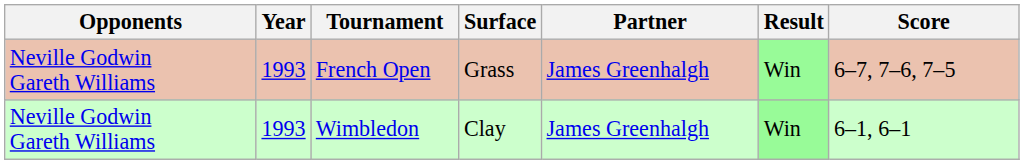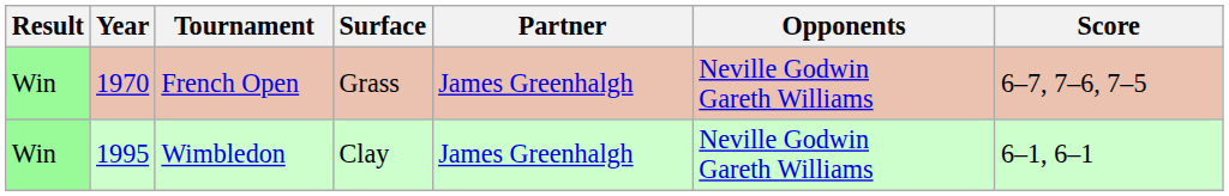 <table class="sortable wikitable">
 <tr>
-<th style="width:175px;">Opponents</th>
+<th style="width:40px;">Result</th>
 <th style="width:30px;">Year</th>
 <th style="width:100px;">Tournament</th>
 <th style="width:50px;">Surface</th>
 <th style="width:150px;">Partner</th>
-<th style="width:40px;">Result</th>
+<th style="width:175px;">Opponents</th>
 <th style="width:130px;" class="unsortable">Score</th>
 </tr>
 <tr style="background:#ebc2af;">
-<td> <a href='#'>Neville Godwin</a> <br>  <a href='#'>Gareth Williams</a></td>
-<td><a href='#'>1993</a></td>
+<td style="background:#98fb98;">Win</td>
+<td><a href='#'>1970</a></td>
 <td><a href='#'>French Open</a></td>
 <td>Grass</td>
 <td> <a href='#'>James Greenhalgh</a></td>
-<td style="background:#98fb98;">Win</td>
+<td> <a href='#'>Neville Godwin</a> <br>  <a href='#'>Gareth Williams</a></td>
 <td>6–7, 7–6, 7–5</td>
 </tr>
 <tr style="background:#ccffcc;">
-<td> <a href='#'>Neville Godwin</a> <br>  <a href='#'>Gareth Williams</a></td>
-<td><a href='#'>1993</a></td>
+<td style="background:#98fb98;">Win</td>
+<td><a href='#'>1995</a></td>
 <td><a href='#'>Wimbledon</a></td>
 <td>Clay</td>
 <td> <a href='#'>James Greenhalgh</a></td>
-<td style="background:#98fb98;">Win</td>
+<td> <a href='#'>Neville Godwin</a> <br>  <a href='#'>Gareth Williams</a></td>
 <td>6–1, 6–1</td>
 </tr>
 </table>
